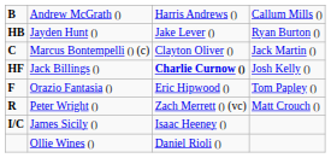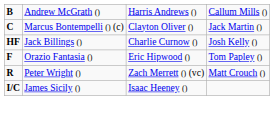 <table class="wikitable">
 <tr>
 <td><strong>B</strong></td>
 <td><a href='#'>Andrew McGrath</a> <small>()</small></td>
 <td><a href='#'>Harris Andrews</a> <small>()</small></td>
 <td><a href='#'>Callum Mills</a> <small>()</small></td>
-</tr>
-<tr>
-<td><strong>HB</strong></td>
-<td><a href='#'>Jayden Hunt</a> <small>()</small></td>
-<td><a href='#'>Jake Lever</a> <small>()</small></td>
-<td><a href='#'>Ryan Burton</a> <small>()</small></td>
 </tr>
 <tr>
 <td><strong>C</strong></td>
 <td><a href='#'>Marcus Bontempelli</a> <small>()</small> (c)</td>
 <td><a href='#'>Clayton Oliver</a> <small>()</small></td>
 <td><a href='#'>Jack Martin</a> <small>()</small></td>
 </tr>
 <tr>
 <td><strong>HF</strong></td>
 <td><a href='#'>Jack Billings</a> <small>()</small></td>
-<td><strong><a href='#'>Charlie Curnow</a> <small>()</small></strong></td>
+<td><a href='#'>Charlie Curnow</a> <small>()</small></td>
 <td><a href='#'>Josh Kelly</a> <small>()</small></td>
 </tr>
 <tr>
 <td><strong>F</strong></td>
 <td><a href='#'>Orazio Fantasia</a> <small>()</small></td>
 <td><a href='#'>Eric Hipwood</a> <small>()</small></td>
 <td><a href='#'>Tom Papley</a> <small>()</small></td>
 </tr>
 <tr>
 <td><strong>R</strong></td>
 <td><a href='#'>Peter Wright</a> <small>()</small></td>
 <td><a href='#'>Zach Merrett</a> <small>()</small> (vc)</td>
 <td><a href='#'>Matt Crouch</a> <small>()</small></td>
 </tr>
 <tr>
 <td><strong>I/C</strong></td>
 <td><a href='#'>James Sicily</a> <small>()</small></td>
 <td><a href='#'>Isaac Heeney</a> <small>()</small></td>
 <td></td>
 </tr>
-<tr>
-<td></td>
-<td><a href='#'>Ollie Wines</a> <small>()</small></td>
-<td><a href='#'>Daniel Rioli</a> <small>()</small></td>
-<td></td>
-</tr>
 </table>
